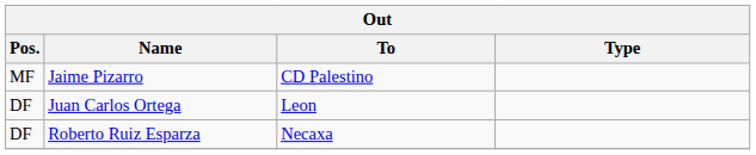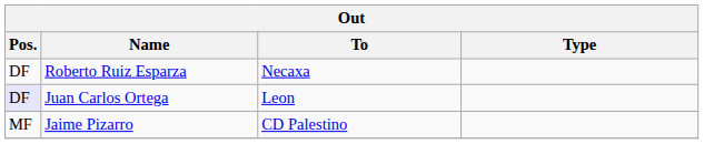 <table class="wikitable" style="font-size:90%;width:99%;">
 <tr>
 <th colspan="4">Out</th>
 </tr>
 <tr>
 <th width=3%>Pos.</th>
 <th width=32%>Name</th>
 <th width=30%>To</th>
 <th width=35%>Type</th>
 </tr>
 <tr>
+<td>DF</td>
+<td><a href='#'>Roberto Ruiz Esparza</a></td>
+<td><a href='#'>Necaxa</a></td>
+<td></td>
+</tr>
+<tr>
+<td style="background: lavender;">DF</td>
+<td><a href='#'>Juan Carlos Ortega</a></td>
+<td><a href='#'>Leon</a></td>
+<td></td>
+</tr>
+<tr>
 <td>MF</td>
 <td><a href='#'>Jaime Pizarro</a></td>
 <td><a href='#'>CD Palestino</a></td>
 <td></td>
 </tr>
 <tr>
-<td>DF</td>
-<td><a href='#'>Juan Carlos Ortega</a></td>
-<td><a href='#'>Leon</a></td>
-<td></td>
-</tr>
-<tr>
-<td>DF</td>
-<td><a href='#'>Roberto Ruiz Esparza</a></td>
-<td><a href='#'>Necaxa</a></td>
-<td></td>
-</tr>
-<tr>
 </tr>
 </table>
